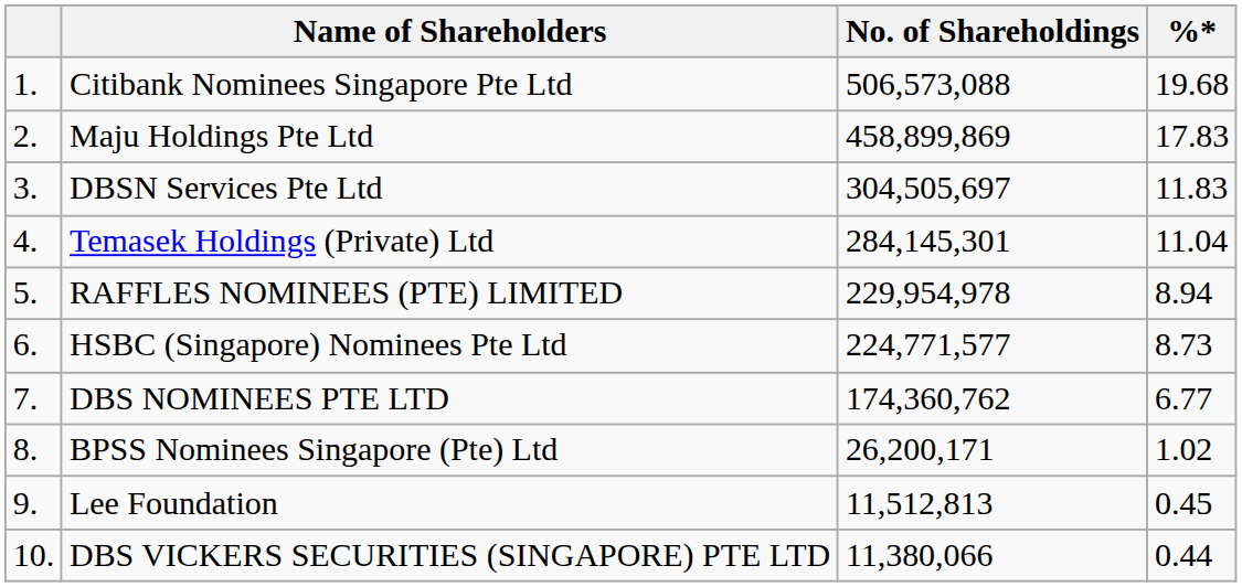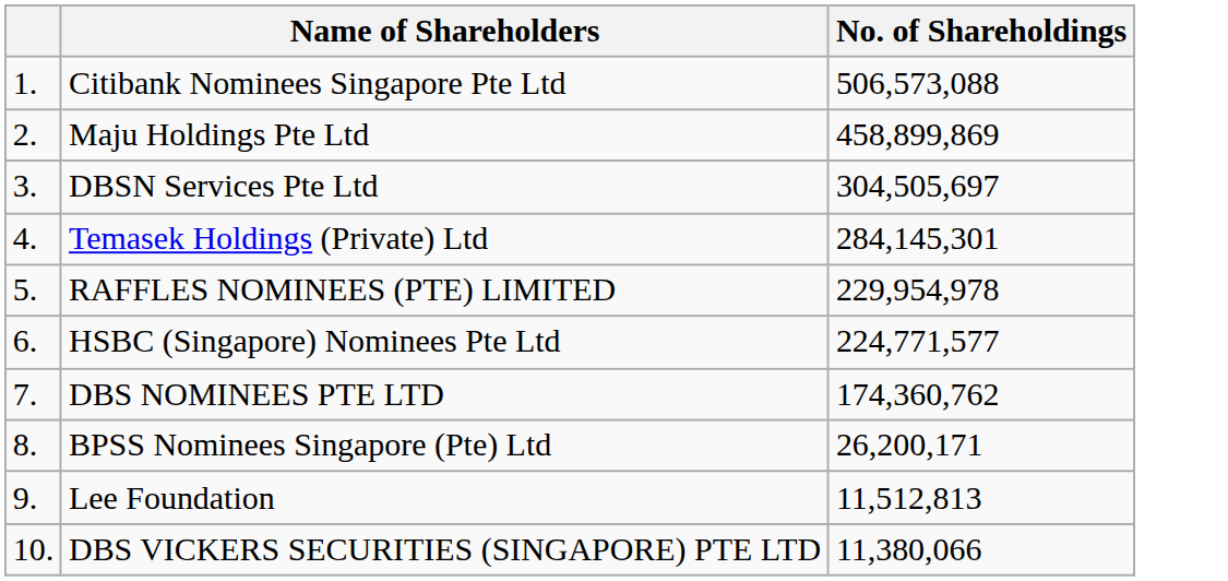 <table class="wikitable">
 <tr>
 <th></th>
 <th>Name of Shareholders</th>
 <th>No. of Shareholdings</th>
-<th>%*</th>
 </tr>
 <tr>
 <td>1.</td>
 <td>Citibank Nominees Singapore Pte Ltd</td>
 <td>506,573,088</td>
-<td>19.68</td>
 </tr>
 <tr>
 <td>2.</td>
 <td>Maju Holdings Pte Ltd</td>
 <td>458,899,869</td>
-<td>17.83</td>
 </tr>
 <tr>
 <td>3.</td>
 <td>DBSN Services Pte Ltd</td>
 <td>304,505,697</td>
-<td>11.83</td>
 </tr>
 <tr>
 <td>4.</td>
 <td><a href='#'>Temasek Holdings</a> (Private) Ltd</td>
 <td>284,145,301</td>
-<td>11.04</td>
 </tr>
 <tr>
 <td>5.</td>
 <td>RAFFLES NOMINEES (PTE) LIMITED</td>
 <td>229,954,978</td>
-<td>8.94</td>
 </tr>
 <tr>
 <td>6.</td>
 <td>HSBC (Singapore) Nominees Pte Ltd</td>
 <td>224,771,577</td>
-<td>8.73</td>
 </tr>
 <tr>
 <td>7.</td>
 <td>DBS NOMINEES PTE LTD</td>
 <td>174,360,762</td>
-<td>6.77</td>
 </tr>
 <tr>
 <td>8.</td>
 <td>BPSS Nominees Singapore (Pte) Ltd</td>
 <td>26,200,171</td>
-<td>1.02</td>
 </tr>
 <tr>
 <td>9.</td>
 <td>Lee Foundation</td>
 <td>11,512,813</td>
-<td>0.45</td>
 </tr>
 <tr>
 <td>10.</td>
 <td>DBS VICKERS SECURITIES (SINGAPORE) PTE LTD</td>
 <td>11,380,066</td>
-<td>0.44</td>
 </tr>
 </table>
